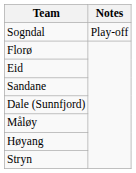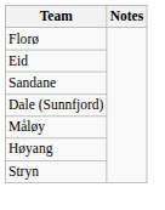 <table class="wikitable">
 <tr>
 <th>Team</th>
 <th>Notes</th>
-</tr>
-<tr>
-<td>Sogndal</td>
-<td>Play-off</td>
 </tr>
 <tr>
 <td>Florø</td>
 </tr>
 <tr>
 <td>Eid</td>
 </tr>
 <tr>
 <td>Sandane</td>
 </tr>
 <tr>
 <td>Dale (Sunnfjord)</td>
 </tr>
 <tr>
 <td>Måløy</td>
 </tr>
 <tr>
 <td>Høyang</td>
 </tr>
 <tr>
 <td>Stryn</td>
 </tr>
 </table>
